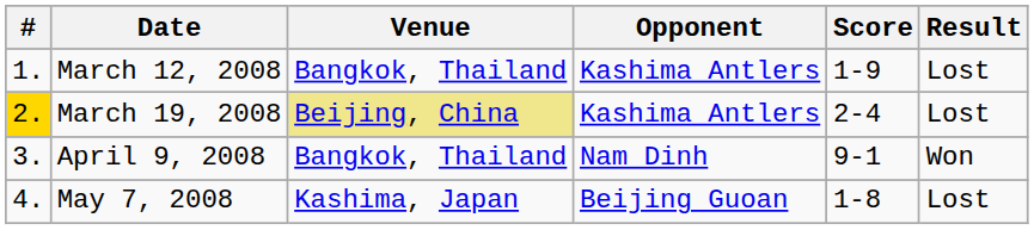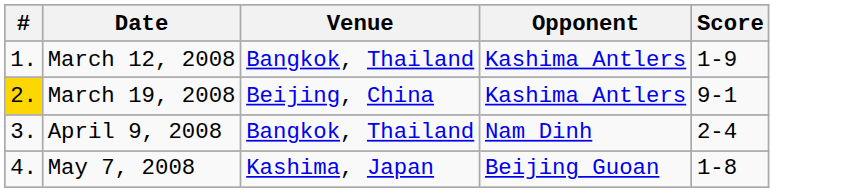 <table class="wikitable">
 <tr>
 <th>#</th>
 <th>Date</th>
 <th>Venue</th>
 <th>Opponent</th>
 <th>Score</th>
-<th>Result</th>
 </tr>
 <tr>
 <td>1.</td>
 <td>March 12, 2008</td>
 <td><a href='#'>Bangkok</a>, <a href='#'>Thailand</a></td>
 <td><a href='#'>Kashima Antlers</a></td>
 <td>1-9</td>
-<td>Lost </td>
 </tr>
 <tr>
 <td style="background: gold;">2.</td>
 <td>March 19, 2008</td>
-<td style="background: khaki;"><a href='#'>Beijing</a>, <a href='#'>China</a></td>
+<td><a href='#'>Beijing</a>, <a href='#'>China</a></td>
 <td><a href='#'>Kashima Antlers</a></td>
-<td>2-4</td>
-<td>Lost </td>
+<td>9-1</td>
 </tr>
 <tr>
 <td>3.</td>
 <td>April 9, 2008</td>
 <td><a href='#'>Bangkok</a>, <a href='#'>Thailand</a></td>
 <td><a href='#'>Nam Dinh</a></td>
-<td>9-1</td>
-<td>Won </td>
+<td>2-4</td>
 </tr>
 <tr>
 <td>4.</td>
 <td>May 7, 2008</td>
 <td><a href='#'>Kashima</a>, <a href='#'>Japan</a></td>
 <td><a href='#'>Beijing Guoan</a></td>
 <td>1-8</td>
-<td>Lost </td>
 </tr>
 </table>
